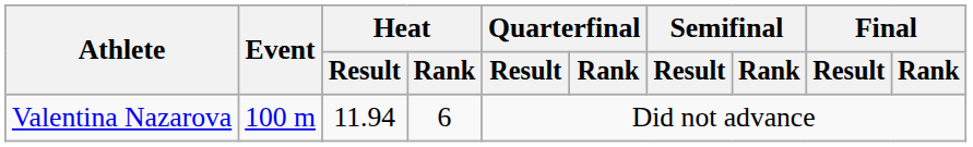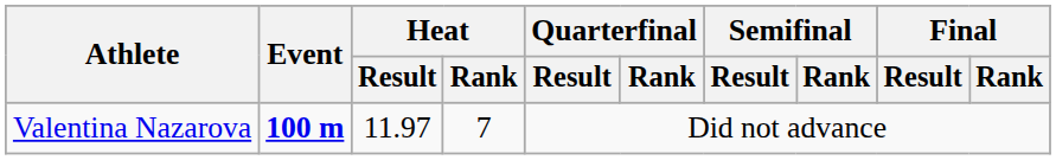 <table class="wikitable" style="font-size:90%">
 <tr>
 <th rowspan="2">Athlete</th>
 <th rowspan="2">Event</th>
 <th colspan="2">Heat</th>
 <th colspan="2">Quarterfinal</th>
 <th colspan="2">Semifinal</th>
 <th colspan="2">Final</th>
 </tr>
 <tr style="font-size:95%">
 <th>Result</th>
 <th>Rank</th>
 <th>Result</th>
 <th>Rank</th>
 <th>Result</th>
 <th>Rank</th>
 <th>Result</th>
 <th>Rank</th>
 </tr>
 <tr align=center>
 <td align=left><a href='#'>Valentina Nazarova</a></td>
-<td align=left><a href='#'>100 m</a></td>
-<td>11.94</td>
-<td>6</td>
+<td align=left><strong><a href='#'>100 m</a></strong></td>
+<td>11.97</td>
+<td>7</td>
 <td colspan=6>Did not advance</td>
 </tr>
 </table>
